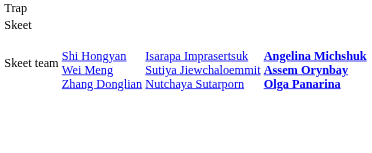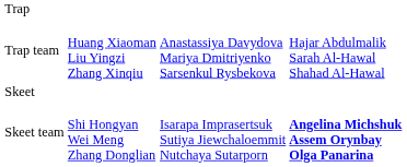 <table>
 <tr>
 <td>Trap</td>
 <td></td>
 <td></td>
 <td></td>
+</tr>
+<tr>
+<td>Trap team</td>
+<td><br><a href='#'>Huang Xiaoman</a><br><a href='#'>Liu Yingzi</a><br><a href='#'>Zhang Xinqiu</a></td>
+<td><br><a href='#'>Anastassiya Davydova</a><br><a href='#'>Mariya Dmitriyenko</a><br><a href='#'>Sarsenkul Rysbekova</a></td>
+<td><br><a href='#'>Hajar Abdulmalik</a><br><a href='#'>Sarah Al-Hawal</a><br><a href='#'>Shahad Al-Hawal</a></td>
 </tr>
 <tr>
 <td>Skeet</td>
 <td></td>
 <td></td>
 <td></td>
 </tr>
 <tr>
 <td>Skeet team</td>
 <td><br><a href='#'>Shi Hongyan</a><br><a href='#'>Wei Meng</a><br><a href='#'>Zhang Donglian</a></td>
 <td><br><a href='#'>Isarapa Imprasertsuk</a><br><a href='#'>Sutiya Jiewchaloemmit</a><br><a href='#'>Nutchaya Sutarporn</a></td>
 <td><strong><br><a href='#'>Angelina Michshuk</a><br><a href='#'>Assem Orynbay</a><br><a href='#'>Olga Panarina</a></strong></td>
 </tr>
 </table>
